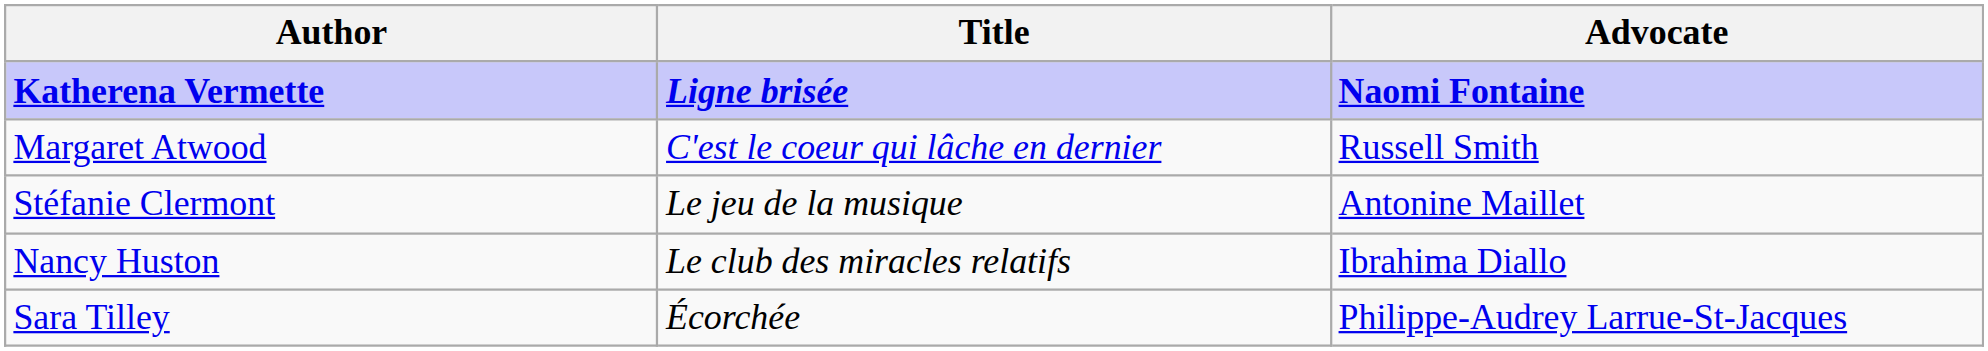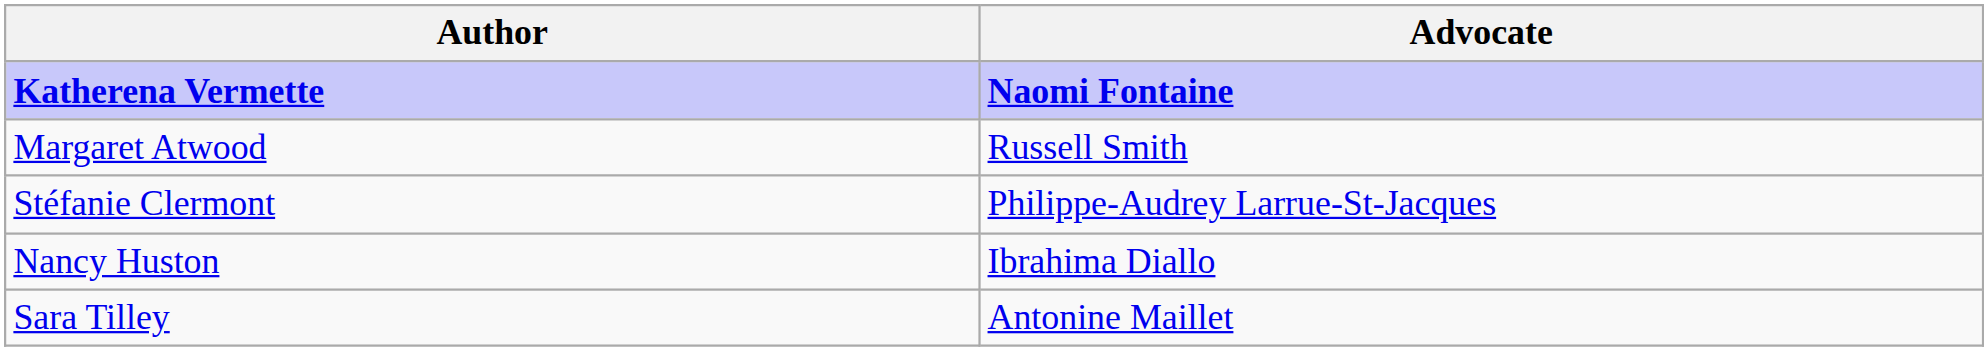 <table class="wikitable" style="width:100%;">
 <tr>
 <th width=33%>Author</th>
-<th width=34%>Title</th>
 <th width=34%>Advocate</th>
 </tr>
 <tr>
 <td style="background:#C8C8FA"><strong><a href='#'>Katherena Vermette</a></strong></td>
-<td style="background:#C8C8FA"><strong><em><a href='#'>Ligne brisée</a></em></strong></td>
 <td style="background:#C8C8FA"><strong><a href='#'>Naomi Fontaine</a></strong></td>
 </tr>
 <tr>
 <td><a href='#'>Margaret Atwood</a></td>
-<td><em><a href='#'>C'est le coeur qui lâche en dernier</a></em></td>
 <td><a href='#'>Russell Smith</a></td>
 </tr>
 <tr>
 <td><a href='#'>Stéfanie Clermont</a></td>
-<td><em>Le jeu de la musique</em></td>
-<td><a href='#'>Antonine Maillet</a></td>
+<td><a href='#'>Philippe-Audrey Larrue-St-Jacques</a></td>
 </tr>
 <tr>
 <td><a href='#'>Nancy Huston</a></td>
-<td><em>Le club des miracles relatifs</em></td>
 <td><a href='#'>Ibrahima Diallo</a></td>
 </tr>
 <tr>
 <td><a href='#'>Sara Tilley</a></td>
-<td><em>Écorchée</em></td>
-<td><a href='#'>Philippe-Audrey Larrue-St-Jacques</a></td>
+<td><a href='#'>Antonine Maillet</a></td>
 </tr>
 </table>
